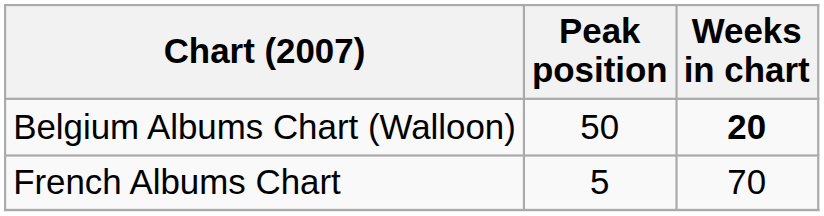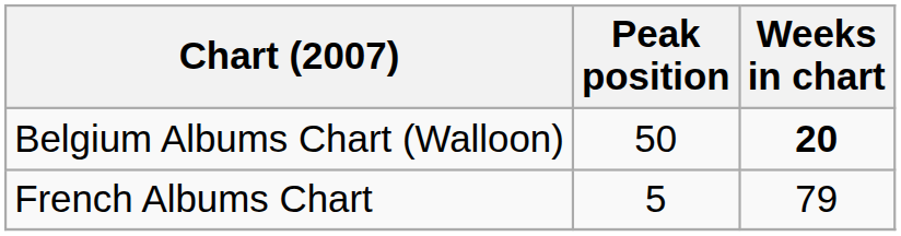 <table class="wikitable sortable">
 <tr>
 <th>Chart (2007)</th>
 <th>Peak<br>position</th>
 <th>Weeks <br>in chart</th>
 </tr>
 <tr>
 <td>Belgium Albums Chart (Walloon)</td>
 <td align="center">50</td>
 <td align="center"><strong>20</strong></td>
 </tr>
 <tr>
 <td>French Albums Chart</td>
 <td align="center">5</td>
-<td align="center">70</td>
+<td align="center">79</td>
 </tr>
 <tr>
 </tr>
 </table>
